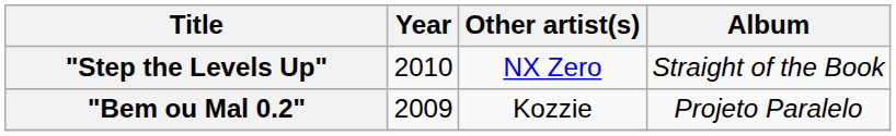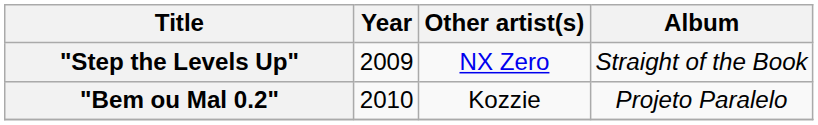 <table class="wikitable plainrowheaders" style="text-align:center;">
 <tr>
 <th scope="col" style="width:14em;">Title</th>
 <th scope="col">Year</th>
 <th scope="col">Other artist(s)</th>
 <th scope="col">Album</th>
 </tr>
 <tr>
 <th scope="row">"Step the Levels Up"</th>
-<td>2010</td>
+<td>2009</td>
 <td><a href='#'>NX Zero</a></td>
 <td><em>Straight of the Book</em></td>
 </tr>
 <tr>
 <th scope="row">"Bem ou Mal 0.2"</th>
-<td>2009</td>
+<td>2010</td>
 <td>Kozzie</td>
 <td><em>Projeto Paralelo</em></td>
 </tr>
 <tr>
 </tr>
 </table>
